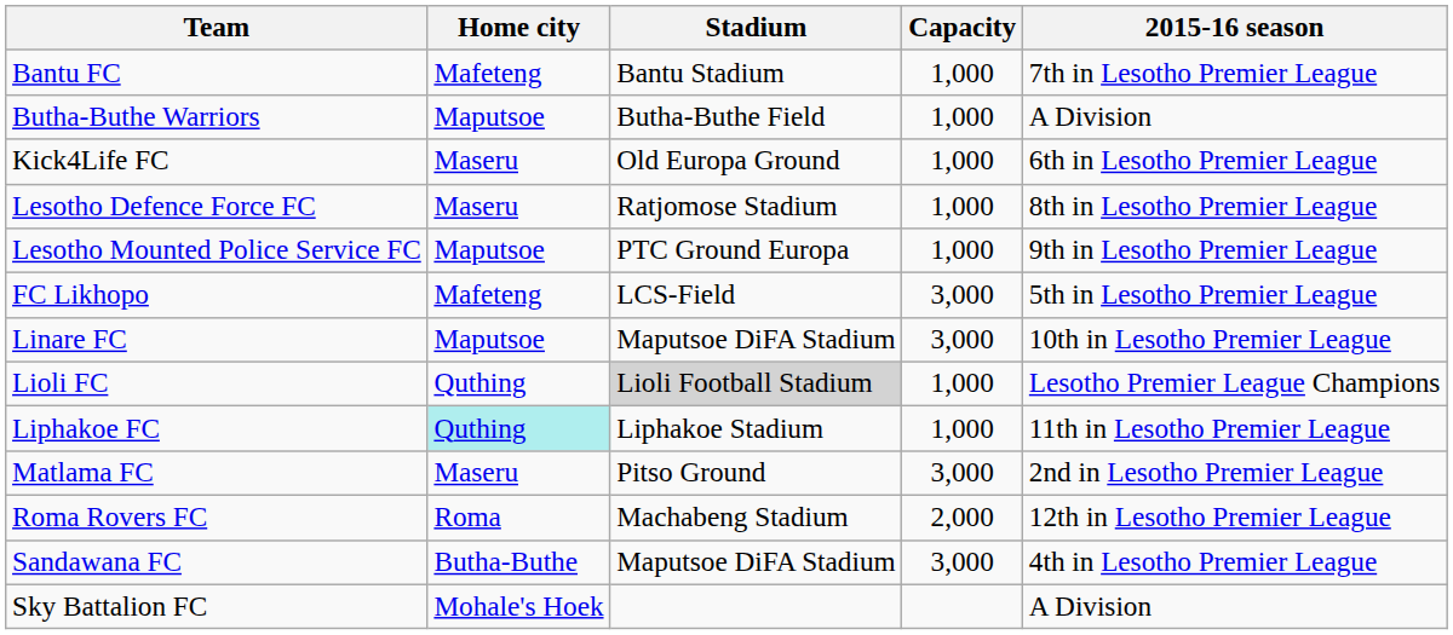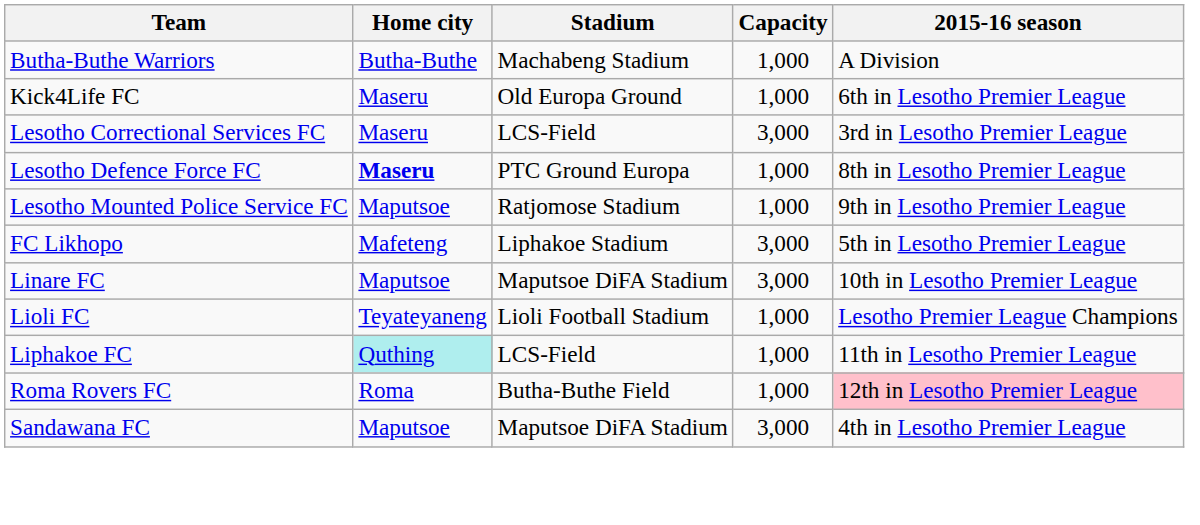 <table class="wikitable sortable">
 <tr>
 <th>Team</th>
 <th>Home city</th>
 <th>Stadium</th>
 <th>Capacity</th>
 <th>2015-16 season</th>
 </tr>
 <tr>
-<td><a href='#'>Bantu FC</a></td>
-<td><a href='#'>Mafeteng</a></td>
-<td>Bantu Stadium</td>
-<td align="center">1,000</td>
-<td>7th in <a href='#'>Lesotho Premier League</a></td>
-</tr>
-<tr>
 <td><a href='#'>Butha-Buthe Warriors</a></td>
-<td><a href='#'>Maputsoe</a></td>
-<td>Butha-Buthe Field</td>
+<td><a href='#'>Butha-Buthe</a></td>
+<td>Machabeng Stadium</td>
 <td align="center">1,000</td>
 <td>A Division</td>
 </tr>
 <tr>
 <td>Kick4Life FC</td>
 <td><a href='#'>Maseru</a></td>
 <td>Old Europa Ground</td>
 <td align="center">1,000</td>
 <td>6th in <a href='#'>Lesotho Premier League</a></td>
 </tr>
 <tr>
+<td><a href='#'>Lesotho Correctional Services FC</a></td>
+<td><a href='#'>Maseru</a></td>
+<td>LCS-Field</td>
+<td align="center">3,000</td>
+<td>3rd in <a href='#'>Lesotho Premier League</a></td>
+</tr>
+<tr>
 <td><a href='#'>Lesotho Defence Force FC</a></td>
-<td><a href='#'>Maseru</a></td>
-<td>Ratjomose Stadium</td>
+<td><strong><a href='#'>Maseru</a></strong></td>
+<td>PTC Ground Europa</td>
 <td align="center">1,000</td>
 <td>8th in <a href='#'>Lesotho Premier League</a></td>
 </tr>
 <tr>
 <td><a href='#'>Lesotho Mounted Police Service FC</a></td>
 <td><a href='#'>Maputsoe</a></td>
-<td>PTC Ground Europa</td>
+<td>Ratjomose Stadium</td>
 <td align="center">1,000</td>
 <td>9th in <a href='#'>Lesotho Premier League</a></td>
 </tr>
 <tr>
 <td><a href='#'>FC Likhopo</a></td>
 <td><a href='#'>Mafeteng</a></td>
-<td>LCS-Field</td>
+<td>Liphakoe Stadium</td>
 <td align="center">3,000</td>
 <td>5th in <a href='#'>Lesotho Premier League</a></td>
 </tr>
 <tr>
 <td><a href='#'>Linare FC</a></td>
 <td><a href='#'>Maputsoe</a></td>
 <td>Maputsoe DiFA Stadium</td>
 <td align="center">3,000</td>
 <td>10th in <a href='#'>Lesotho Premier League</a></td>
 </tr>
 <tr>
 <td><a href='#'>Lioli FC</a></td>
-<td><a href='#'>Quthing</a></td>
-<td style="background: lightgrey;">Lioli Football Stadium</td>
+<td><a href='#'>Teyateyaneng</a></td>
+<td>Lioli Football Stadium</td>
 <td align="center">1,000</td>
 <td><a href='#'>Lesotho Premier League</a> Champions</td>
 </tr>
 <tr>
 <td><a href='#'>Liphakoe FC</a></td>
 <td style="background: paleturquoise;"><a href='#'>Quthing</a></td>
-<td>Liphakoe Stadium</td>
+<td>LCS-Field</td>
 <td align="center">1,000</td>
 <td>11th in <a href='#'>Lesotho Premier League</a></td>
 </tr>
 <tr>
-<td><a href='#'>Matlama FC</a></td>
-<td><a href='#'>Maseru</a></td>
-<td>Pitso Ground</td>
-<td align="center">3,000</td>
-<td>2nd in <a href='#'>Lesotho Premier League</a></td>
-</tr>
-<tr>
 <td><a href='#'>Roma Rovers FC</a></td>
 <td><a href='#'>Roma</a></td>
-<td>Machabeng Stadium</td>
-<td align="center">2,000</td>
-<td>12th in <a href='#'>Lesotho Premier League</a></td>
+<td>Butha-Buthe Field</td>
+<td align="center">1,000</td>
+<td style="background: pink;">12th in <a href='#'>Lesotho Premier League</a></td>
 </tr>
 <tr>
 <td><a href='#'>Sandawana FC</a></td>
-<td><a href='#'>Butha-Buthe</a></td>
+<td><a href='#'>Maputsoe</a></td>
 <td>Maputsoe DiFA Stadium</td>
 <td align="center">3,000</td>
 <td>4th in <a href='#'>Lesotho Premier League</a></td>
 </tr>
-<tr>
-<td>Sky Battalion FC</td>
-<td><a href='#'>Mohale's Hoek</a></td>
-<td></td>
-<td align="center"></td>
-<td>A Division</td>
-</tr>
 </table>
